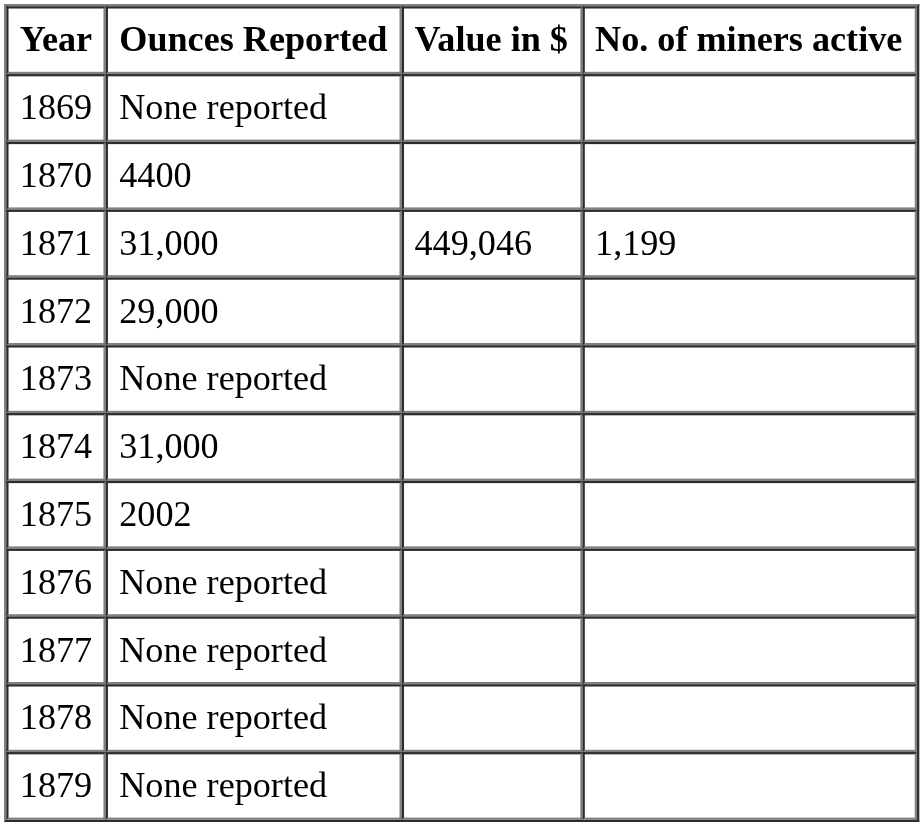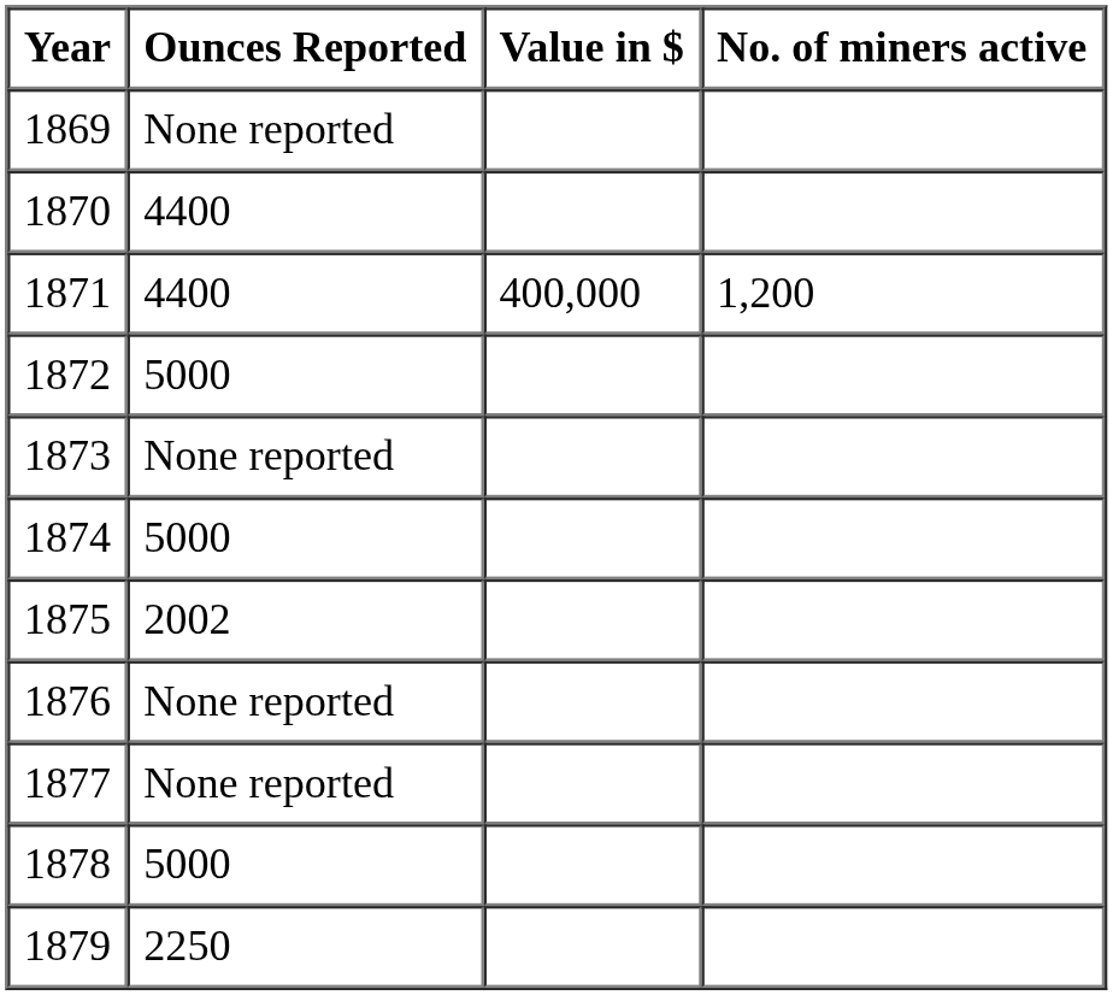 <table border=1 cellspacing=0 cellpadding=5>
 <tr>
 <th>Year</th>
 <th>Ounces Reported</th>
 <th>Value in $</th>
 <th>No. of miners active</th>
 </tr>
 <tr>
 <td>1869</td>
 <td>None reported</td>
 <td></td>
 <td></td>
 </tr>
 <tr>
 <td>1870</td>
 <td>4400</td>
 <td></td>
 <td></td>
 </tr>
 <tr>
 <td>1871</td>
-<td>31,000</td>
-<td>449,046</td>
-<td>1,199</td>
+<td>4400</td>
+<td>400,000</td>
+<td>1,200</td>
 </tr>
 <tr>
 <td>1872</td>
-<td>29,000</td>
+<td>5000</td>
 <td></td>
 <td></td>
 </tr>
 <tr>
 <td>1873</td>
 <td>None reported</td>
 <td></td>
 <td></td>
 </tr>
 <tr>
 <td>1874</td>
-<td>31,000</td>
+<td>5000</td>
 <td></td>
 <td></td>
 </tr>
 <tr>
 <td>1875</td>
 <td>2002</td>
 <td></td>
 <td></td>
 </tr>
 <tr>
 <td>1876</td>
 <td>None reported</td>
 <td></td>
 <td></td>
 </tr>
 <tr>
 <td>1877</td>
 <td>None reported</td>
 <td></td>
 <td></td>
 </tr>
 <tr>
 <td>1878</td>
-<td>None reported</td>
+<td>5000</td>
 <td></td>
 <td></td>
 </tr>
 <tr>
 <td>1879</td>
-<td>None reported</td>
+<td>2250</td>
 <td></td>
 <td></td>
 </tr>
 <tr>
 </tr>
 </table>
